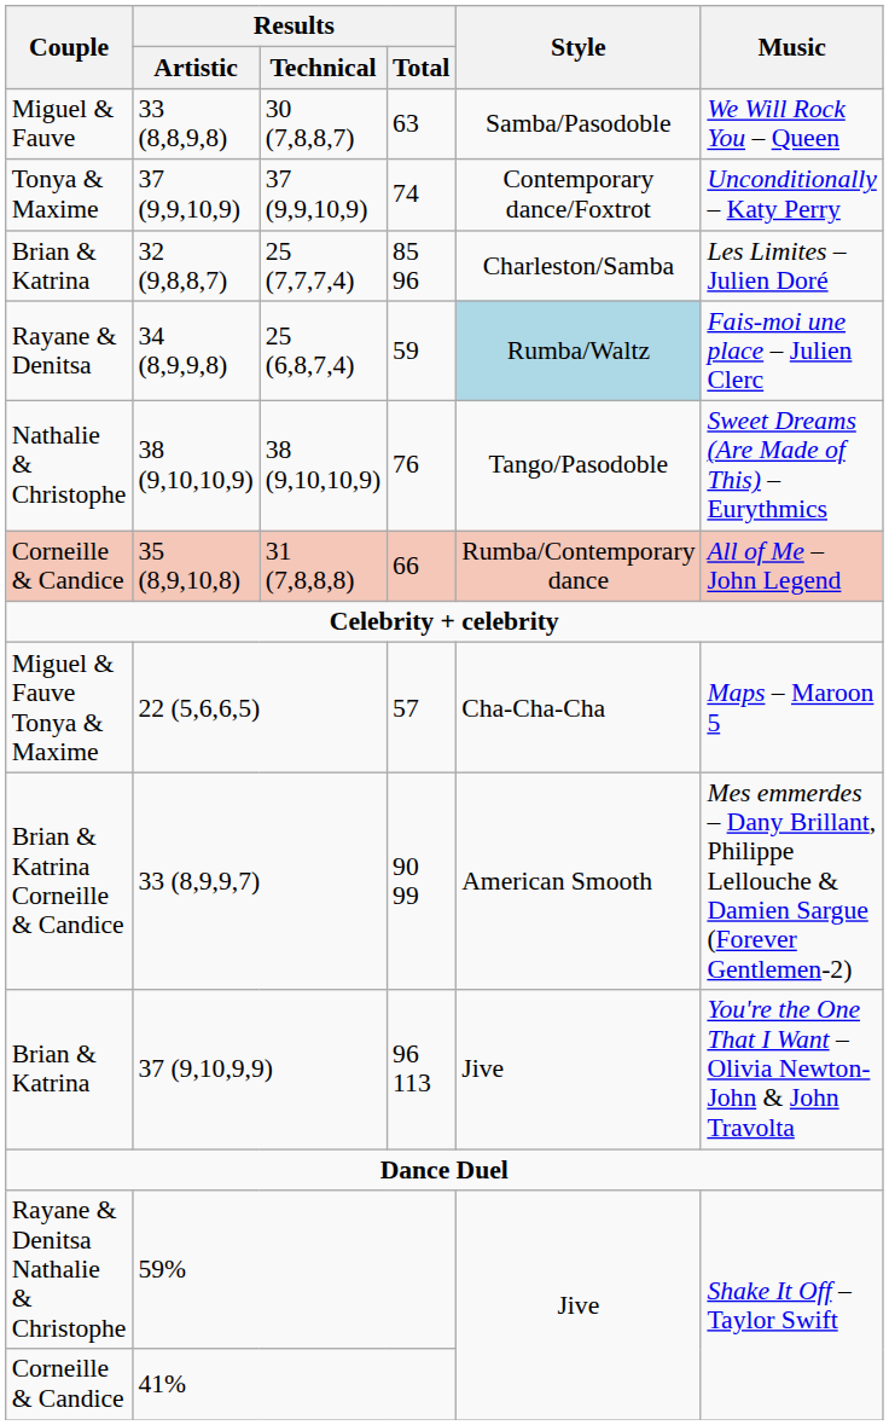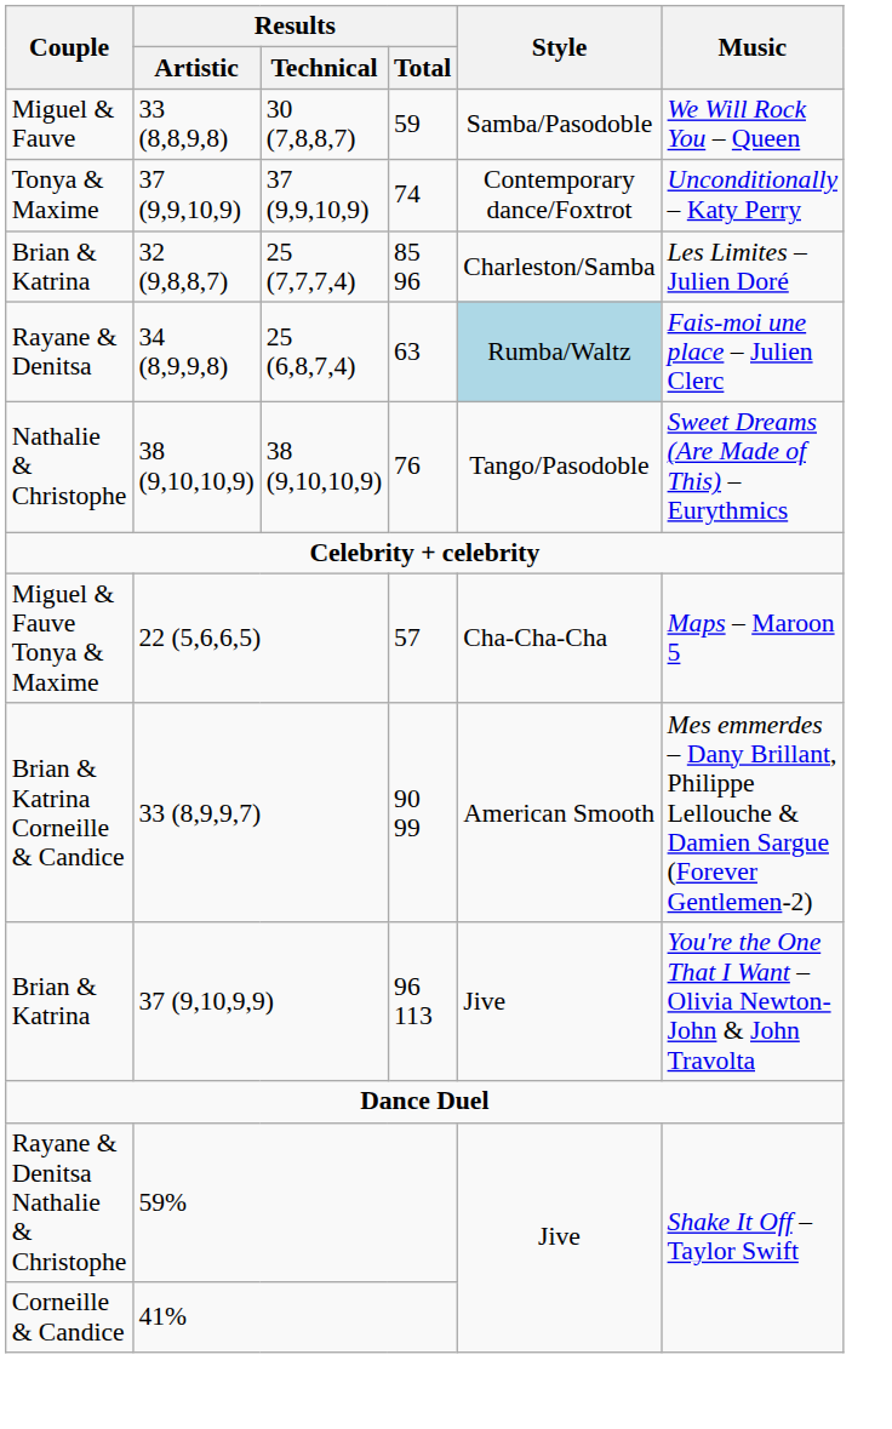 <table class="wikitable" style="width:80%;">
 <tr>
 <th rowspan="2">Couple</th>
 <th colspan=3>Results</th>
 <th rowspan="2">Style</th>
 <th rowspan="2">Music</th>
 </tr>
 <tr>
 <th style="width:12%;">Artistic</th>
 <th style="width:12%;">Technical</th>
 <th style="width:11%;">Total</th>
 </tr>
 <tr>
 <td>Miguel & Fauve</td>
 <td>33 (8,8,9,8)</td>
 <td>30 (7,8,8,7)</td>
-<td>63</td>
+<td>59</td>
 <td style="text-align:center;">Samba/Pasodoble</td>
 <td><em><a href='#'>We Will Rock You</a></em> – <a href='#'>Queen</a></td>
 </tr>
 <tr>
 <td>Tonya & Maxime</td>
 <td>37 (9,9,10,9)</td>
 <td>37 (9,9,10,9)</td>
 <td>74</td>
 <td style="text-align:center;">Contemporary dance/Foxtrot</td>
 <td><em><a href='#'>Unconditionally</a></em> – <a href='#'>Katy Perry</a></td>
 </tr>
 <tr>
 <td>Brian & Katrina</td>
 <td>32 (9,8,8,7)</td>
 <td>25 (7,7,7,4)</td>
 <td>85<br>96</td>
 <td style="text-align:center;">Charleston/Samba</td>
 <td><em>Les Limites</em> – <a href='#'>Julien Doré</a></td>
 </tr>
 <tr>
 <td>Rayane & Denitsa</td>
 <td>34 (8,9,9,8)</td>
 <td>25 (6,8,7,4)</td>
-<td>59</td>
+<td>63</td>
 <td style="background: lightblue; text-align:center;">Rumba/Waltz</td>
 <td><em><a href='#'>Fais-moi une place</a></em> – <a href='#'>Julien Clerc</a></td>
 </tr>
 <tr>
 <td>Nathalie & Christophe</td>
 <td>38 (9,10,10,9)</td>
 <td>38 (9,10,10,9)</td>
 <td>76</td>
 <td style="text-align:center;">Tango/Pasodoble</td>
 <td><em><a href='#'>Sweet Dreams (Are Made of This)</a></em> – <a href='#'>Eurythmics</a></td>
-</tr>
-<tr style="background:#f4c7b8;">
-<td>Corneille & Candice</td>
-<td>35 (8,9,10,8)</td>
-<td>31 (7,8,8,8)</td>
-<td>66</td>
-<td style="text-align:center;">Rumba/Contemporary dance</td>
-<td><em><a href='#'>All of Me</a></em> – <a href='#'>John Legend</a></td>
 </tr>
 <tr>
 <td colspan=6 style="text-align:center;"><strong>Celebrity + celebrity</strong></td>
 </tr>
 <tr>
 <td>Miguel & Fauve<br>Tonya & Maxime</td>
 <td colspan=2>22 (5,6,6,5)</td>
 <td>57</td>
 <td>Cha-Cha-Cha</td>
 <td><em><a href='#'>Maps</a></em> – <a href='#'>Maroon 5</a></td>
 </tr>
 <tr>
 <td>Brian & Katrina<br>Corneille & Candice</td>
 <td colspan=2>33 (8,9,9,7)</td>
 <td>90<br>99</td>
 <td>American Smooth</td>
 <td><em>Mes emmerdes</em> – <a href='#'>Dany Brillant</a>, Philippe Lellouche & <a href='#'>Damien Sargue</a> (<a href='#'>Forever Gentlemen</a>-2)</td>
 </tr>
 <tr>
 <td>Brian & Katrina</td>
 <td colspan=2>37 (9,10,9,9)</td>
 <td>96<br>113</td>
 <td>Jive</td>
 <td><em><a href='#'>You're the One That I Want</a></em> – <a href='#'>Olivia Newton-John</a> & <a href='#'>John Travolta</a></td>
 </tr>
 <tr>
 <td colspan=6 style="text-align:center;"><strong>Dance Duel</strong></td>
 </tr>
 <tr>
 <td>Rayane & Denitsa<br>Nathalie & Christophe</td>
 <td colspan=3>59%</td>
 <td rowspan=2 style="text-align:center;">Jive</td>
 <td rowspan=2><em><a href='#'>Shake It Off</a></em> – <a href='#'>Taylor Swift</a></td>
 </tr>
 <tr>
 <td>Corneille & Candice</td>
 <td colspan=3>41%</td>
 </tr>
 </table>
